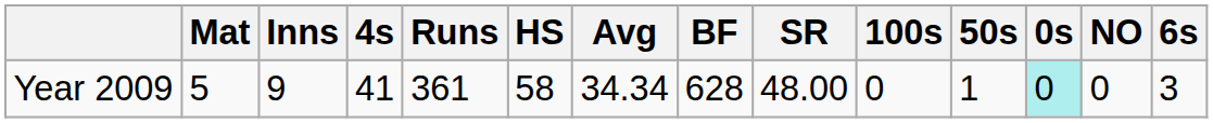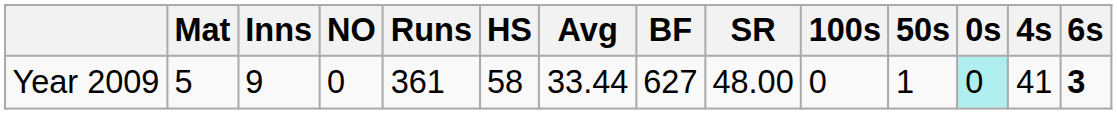 <table class="wikitable">
 <tr>
 <th></th>
 <th>Mat</th>
 <th>Inns</th>
-<th>4s</th>
+<th>NO</th>
 <th>Runs</th>
 <th>HS</th>
 <th>Avg</th>
 <th>BF</th>
 <th>SR</th>
 <th>100s</th>
 <th>50s</th>
 <th>0s</th>
-<th>NO</th>
+<th>4s</th>
 <th>6s</th>
 </tr>
 <tr>
 <td>Year 2009</td>
 <td>5</td>
 <td>9</td>
-<td>41</td>
+<td>0</td>
 <td>361</td>
 <td>58</td>
-<td>34.34</td>
-<td>628</td>
+<td>33.44</td>
+<td>627</td>
 <td>48.00</td>
 <td>0</td>
 <td>1</td>
 <td style="background: paleturquoise;">0</td>
-<td>0</td>
-<td>3</td>
+<td>41</td>
+<td><strong>3</strong></td>
 </tr>
 </table>
